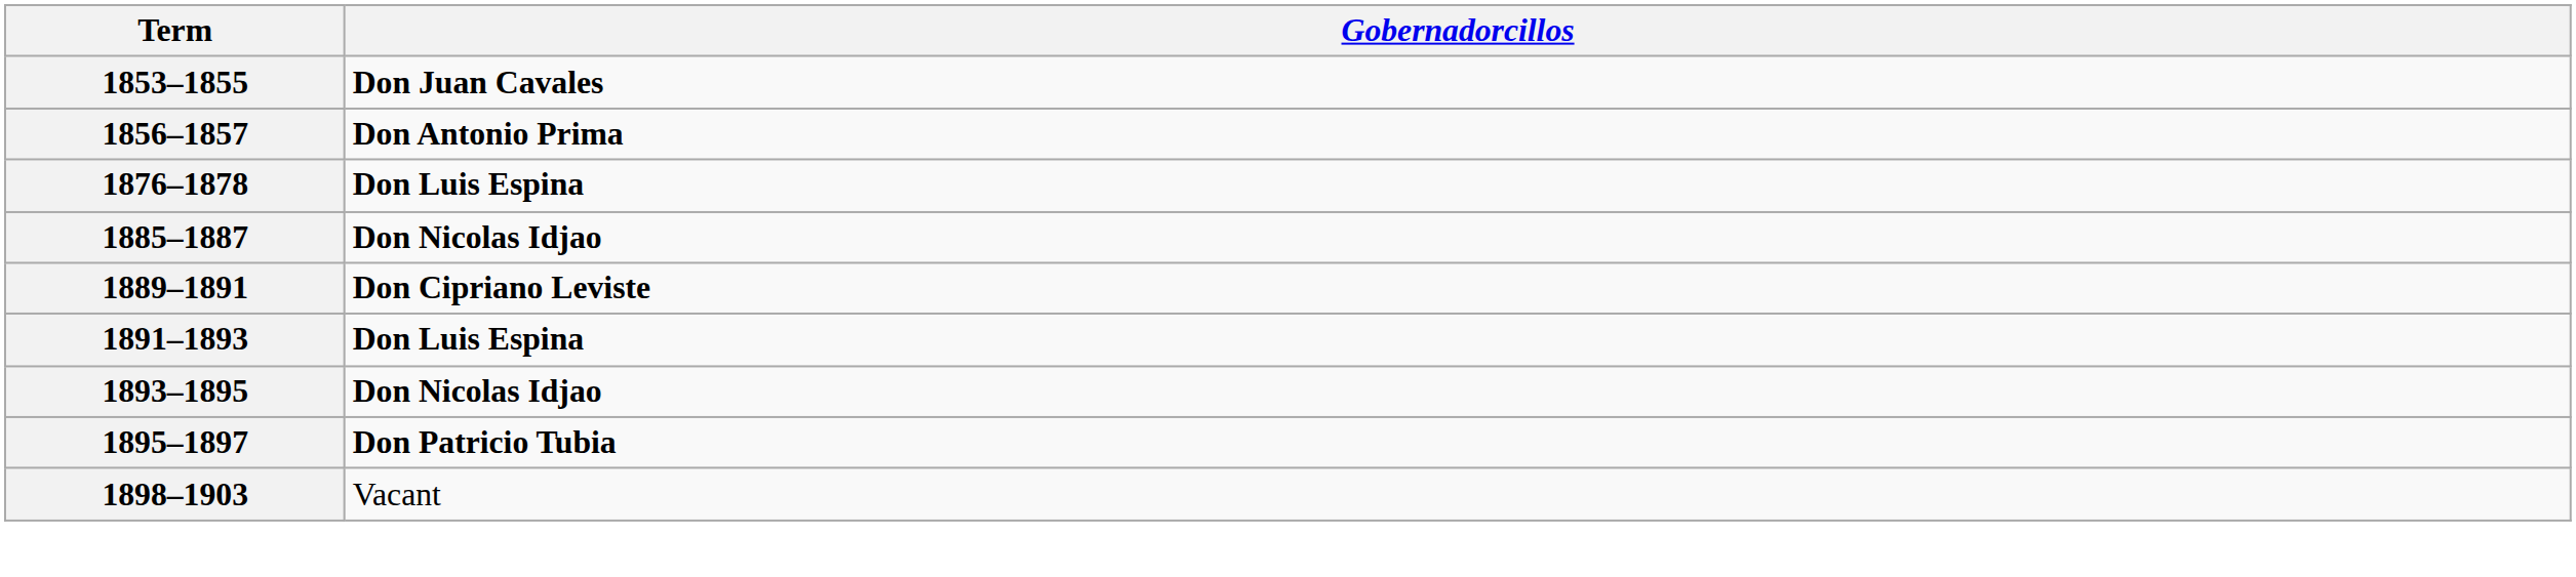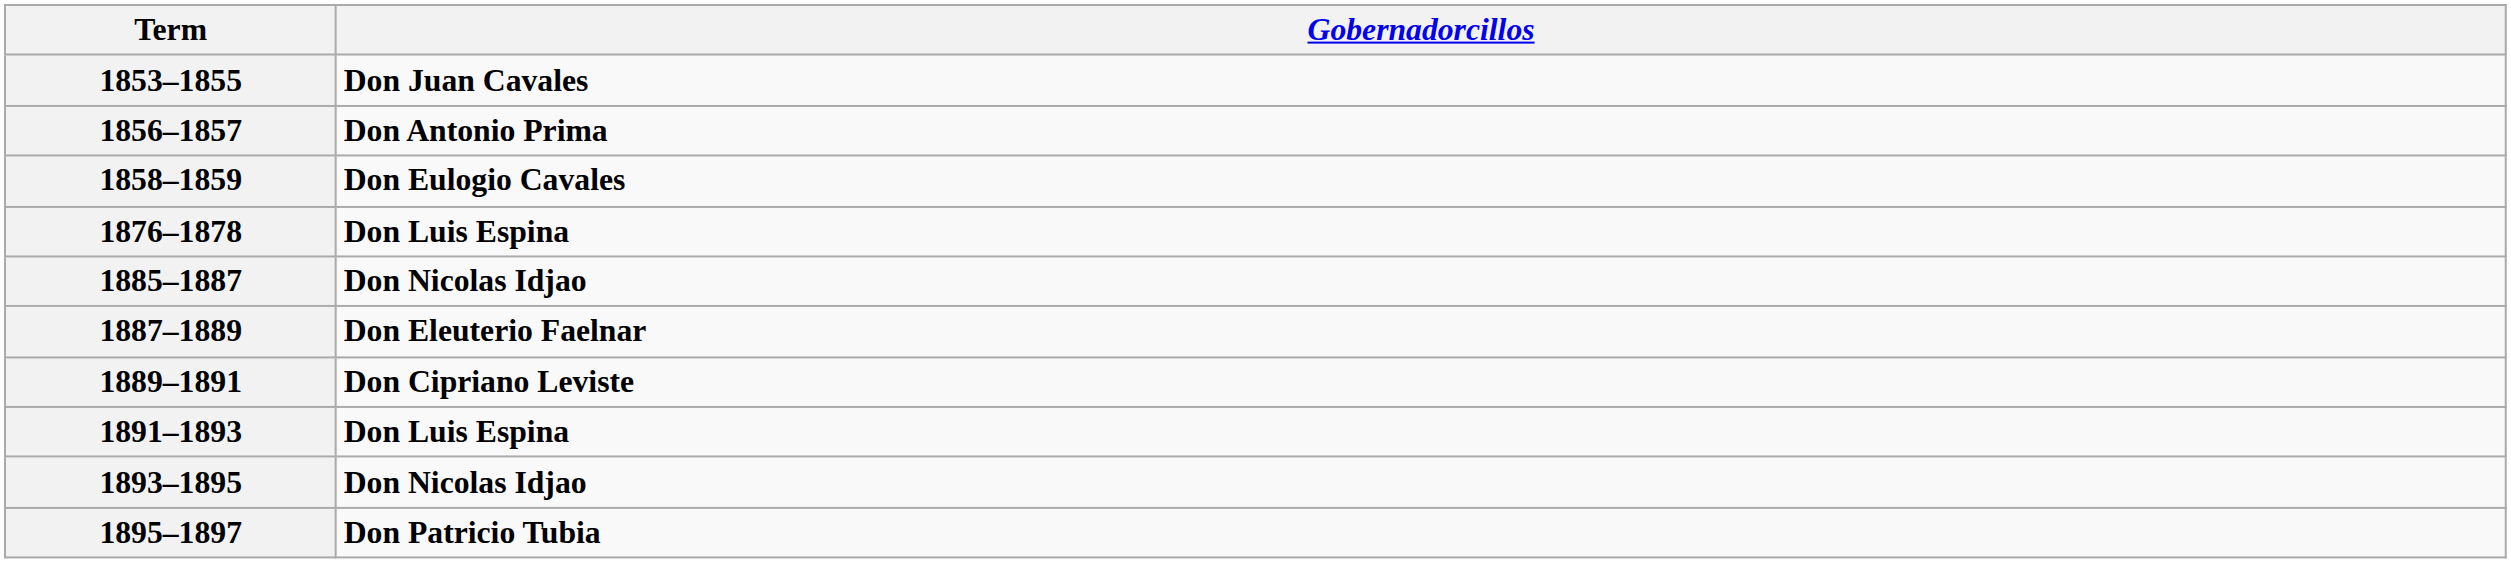 <table class="collapsible collapsed wikitable plainrowheaders" width="100%">
 <tr>
 <th scope="col" style="width:10em">Term</th>
 <th scope="col"><em><a href='#'>Gobernadorcillos</a></em></th>
 </tr>
 <tr>
 <th style="text-align: center;" scope=row>1853–1855</th>
 <td><strong>Don Juan Cavales</strong></td>
 </tr>
 <tr>
 <th style="text-align: center;" scope=row>1856–1857</th>
 <td><strong>Don Antonio Prima</strong></td>
 </tr>
 <tr>
+<th style="text-align: center;" scope=row>1858–1859</th>
+<td><strong>Don Eulogio Cavales</strong></td>
+</tr>
+<tr>
 <th style="text-align: center;" scope=row>1876–1878</th>
 <td><strong>Don Luis Espina</strong></td>
 </tr>
 <tr>
 <th style="text-align: center;" scope=row>1885–1887</th>
 <td><strong>Don Nicolas Idjao</strong></td>
+</tr>
+<tr>
+<th style="text-align: center;" scope=row>1887–1889</th>
+<td><strong>Don Eleuterio Faelnar</strong></td>
 </tr>
 <tr>
 <th style="text-align: center;" scope=row>1889–1891</th>
 <td><strong>Don Cipriano Leviste</strong></td>
 </tr>
 <tr>
 <th style="text-align: center;" scope=row>1891–1893</th>
 <td><strong>Don Luis Espina</strong></td>
 </tr>
 <tr>
 <th style="text-align: center;" scope=row>1893–1895</th>
 <td><strong>Don Nicolas Idjao</strong></td>
 </tr>
 <tr>
 <th style="text-align: center;" scope=row>1895–1897</th>
 <td><strong>Don Patricio Tubia</strong></td>
 </tr>
-<tr>
-<th style="text-align: center;" scope=row>1898–1903</th>
-<td>Vacant</td>
-</tr>
 </table>
